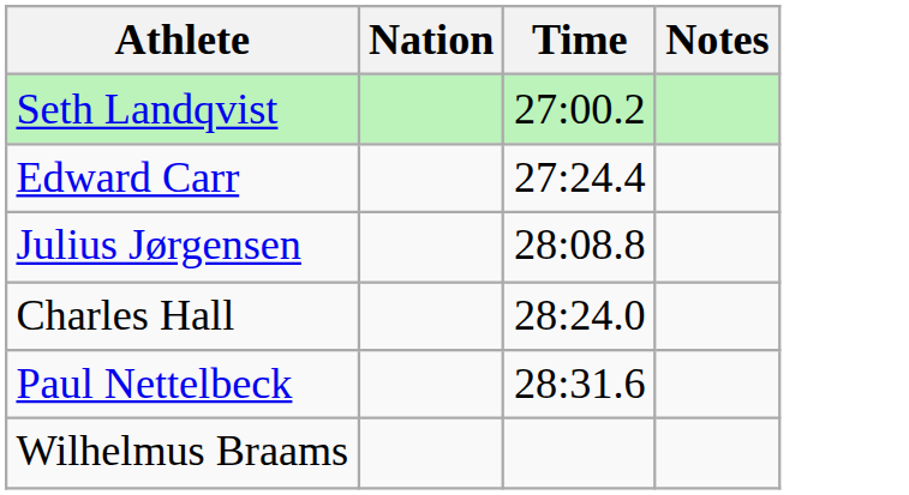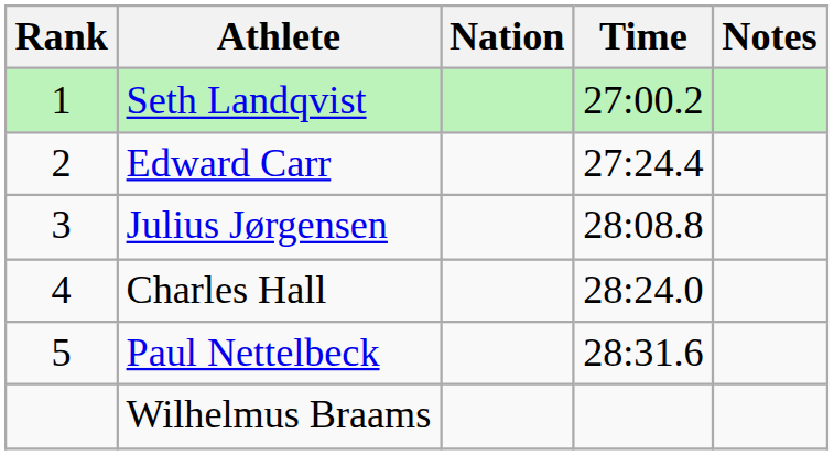 <table class="wikitable sortable">
 <tr>
+<th>Rank</th>
 <th>Athlete</th>
 <th>Nation</th>
 <th>Time</th>
 <th>Notes</th>
 </tr>
 <tr bgcolor=bbf3bb>
+<td align=center>1</td>
 <td><a href='#'>Seth Landqvist</a></td>
 <td></td>
 <td align=center>27:00.2</td>
 <td align=center></td>
 </tr>
 <tr>
+<td align=center>2</td>
 <td><a href='#'>Edward Carr</a></td>
 <td></td>
 <td align=center>27:24.4</td>
 <td></td>
 </tr>
 <tr>
+<td align=center>3</td>
 <td><a href='#'>Julius Jørgensen</a></td>
 <td></td>
 <td align=center>28:08.8</td>
 <td></td>
 </tr>
 <tr>
+<td align=center>4</td>
 <td>Charles Hall</td>
 <td></td>
 <td align=center>28:24.0</td>
 <td></td>
 </tr>
 <tr>
+<td align=center>5</td>
 <td><a href='#'>Paul Nettelbeck</a></td>
 <td></td>
 <td align=center>28:31.6</td>
 <td></td>
 </tr>
 <tr>
+<td align=center></td>
 <td>Wilhelmus Braams</td>
 <td></td>
 <td align=center></td>
 <td></td>
 </tr>
 </table>
